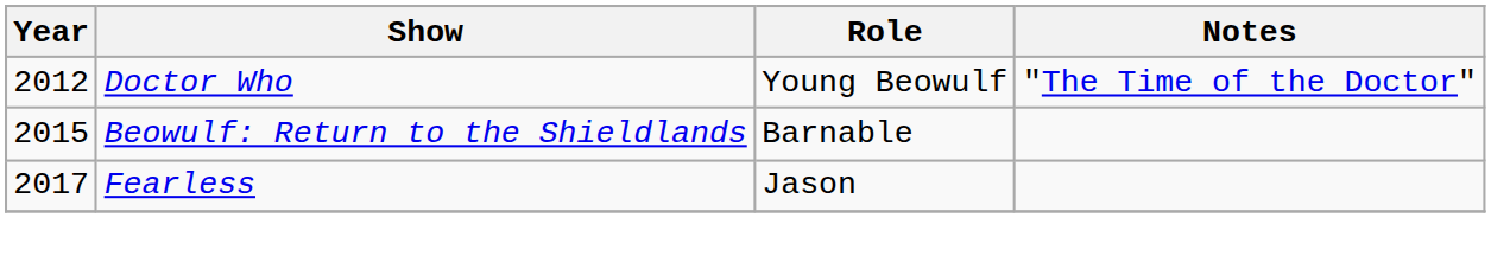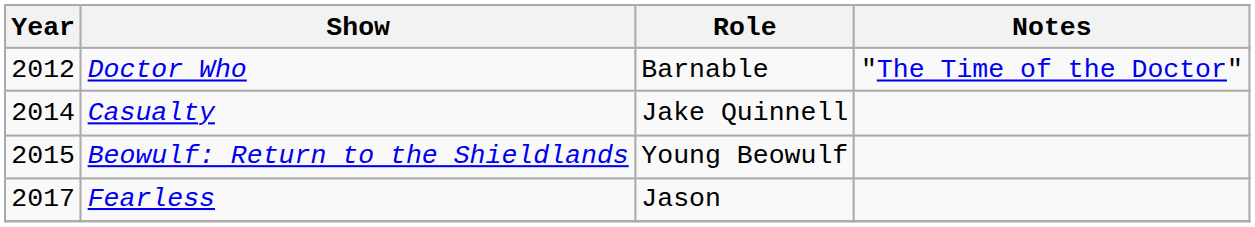 <table class="wikitable plainrowheaders sortable">
 <tr>
 <th>Year</th>
 <th>Show</th>
 <th>Role</th>
 <th>Notes</th>
 </tr>
 <tr>
 <td>2012</td>
 <td><em><a href='#'>Doctor Who</a></em></td>
-<td>Young Beowulf</td>
+<td>Barnable</td>
 <td>"<a href='#'>The Time of the Doctor</a>"</td>
+</tr>
+<tr>
+<td>2014</td>
+<td><em><a href='#'>Casualty</a></em></td>
+<td>Jake Quinnell</td>
+<td></td>
 </tr>
 <tr>
 <td>2015</td>
 <td><em><a href='#'>Beowulf: Return to the Shieldlands</a></em></td>
-<td>Barnable</td>
+<td>Young Beowulf</td>
 <td></td>
 </tr>
 <tr>
 <td>2017</td>
 <td><em><a href='#'>Fearless</a></em></td>
 <td>Jason</td>
 <td></td>
 </tr>
 <tr>
 </tr>
 </table>
